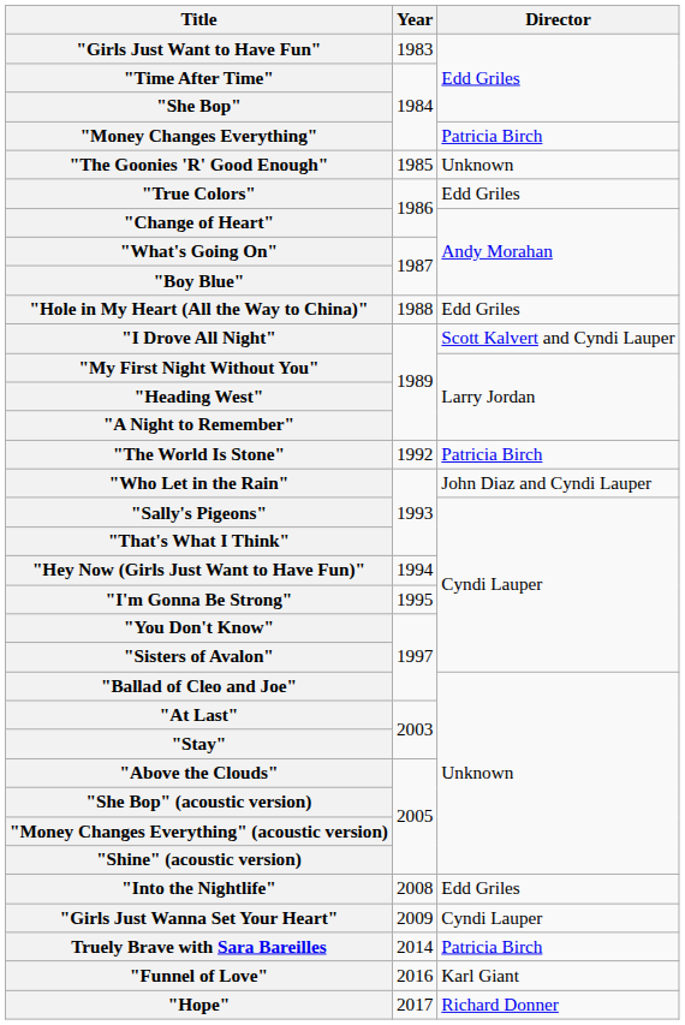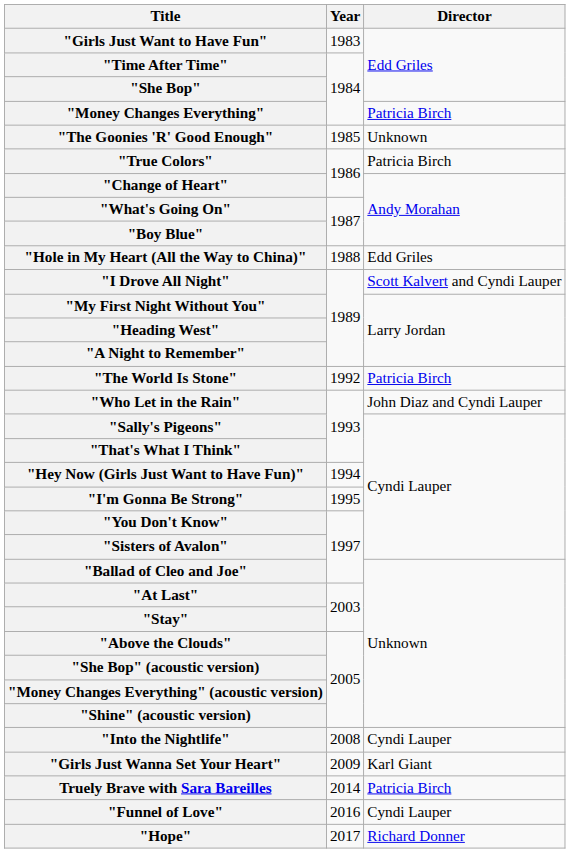 <table class="wikitable plainrowheaders">
 <tr>
 <th scope="col">Title</th>
 <th scope="col">Year</th>
 <th scope="col">Director</th>
 </tr>
 <tr>
 <th scope="row">"Girls Just Want to Have Fun"</th>
 <td>1983</td>
 <td rowspan="3"><a href='#'>Edd Griles</a></td>
 </tr>
 <tr>
 <th scope="row">"Time After Time"</th>
 <td rowspan="3">1984</td>
 </tr>
 <tr>
 <th scope="row">"She Bop"</th>
 </tr>
 <tr>
 <th scope="row">"Money Changes Everything"</th>
 <td><a href='#'>Patricia Birch</a></td>
 </tr>
 <tr>
 <th scope="row">"The Goonies 'R' Good Enough"</th>
 <td>1985</td>
 <td>Unknown</td>
 </tr>
 <tr>
 <th scope="row">"True Colors"</th>
 <td rowspan="2">1986</td>
-<td>Edd Griles</td>
+<td>Patricia Birch</td>
 </tr>
 <tr>
 <th scope="row">"Change of Heart"</th>
 <td rowspan="3"><a href='#'>Andy Morahan</a></td>
 </tr>
 <tr>
 <th scope="row">"What's Going On"</th>
 <td rowspan="2">1987</td>
 </tr>
 <tr>
 <th scope="row">"Boy Blue"</th>
 </tr>
 <tr>
 <th scope="row">"Hole in My Heart (All the Way to China)"</th>
 <td>1988</td>
 <td>Edd Griles</td>
 </tr>
 <tr>
 <th scope="row">"I Drove All Night"</th>
 <td rowspan="4">1989</td>
 <td><a href='#'>Scott Kalvert</a> and Cyndi Lauper</td>
 </tr>
 <tr>
 <th scope="row">"My First Night Without You"</th>
 <td rowspan="3">Larry Jordan</td>
 </tr>
 <tr>
 <th scope="row">"Heading West"</th>
 </tr>
 <tr>
 <th scope="row">"A Night to Remember"</th>
 </tr>
 <tr>
 <th scope="row">"The World Is Stone"</th>
 <td>1992</td>
 <td><a href='#'>Patricia Birch</a></td>
 </tr>
 <tr>
 <th scope="row">"Who Let in the Rain"</th>
 <td rowspan="3">1993</td>
 <td>John Diaz and Cyndi Lauper</td>
 </tr>
 <tr>
 <th scope="row">"Sally's Pigeons"</th>
 <td rowspan="6">Cyndi Lauper</td>
 </tr>
 <tr>
 <th scope="row">"That's What I Think"</th>
 </tr>
 <tr>
 <th scope="row">"Hey Now (Girls Just Want to Have Fun)"</th>
 <td>1994</td>
 </tr>
 <tr>
 <th scope="row">"I'm Gonna Be Strong"</th>
 <td>1995</td>
 </tr>
 <tr>
 <th scope="row">"You Don't Know"</th>
 <td rowspan="3">1997</td>
 </tr>
 <tr>
 <th scope="row">"Sisters of Avalon"</th>
 </tr>
 <tr>
 <th scope="row">"Ballad of Cleo and Joe"</th>
 <td rowspan="7">Unknown</td>
 </tr>
 <tr>
 <th scope="row">"At Last"</th>
 <td rowspan="2">2003</td>
 </tr>
 <tr>
 <th scope="row">"Stay"</th>
 </tr>
 <tr>
 <th scope="row">"Above the Clouds"</th>
 <td rowspan="4">2005</td>
 </tr>
 <tr>
 <th scope="row">"She Bop" (acoustic version)</th>
 </tr>
 <tr>
 <th scope="row">"Money Changes Everything" (acoustic version)</th>
 </tr>
 <tr>
 <th scope="row">"Shine" (acoustic version)</th>
 </tr>
 <tr>
 <th scope="row">"Into the Nightlife"</th>
 <td>2008</td>
-<td>Edd Griles</td>
+<td>Cyndi Lauper</td>
 </tr>
 <tr>
 <th scope="row">"Girls Just Wanna Set Your Heart"</th>
 <td>2009</td>
-<td>Cyndi Lauper</td>
+<td>Karl Giant</td>
 </tr>
 <tr>
 <th scope="row">Truely Brave with <a href='#'>Sara Bareilles</a></th>
 <td>2014</td>
 <td><a href='#'>Patricia Birch</a></td>
 </tr>
 <tr>
 <th scope="row">"Funnel of Love"</th>
 <td>2016</td>
-<td>Karl Giant</td>
+<td>Cyndi Lauper</td>
 </tr>
 <tr>
 <th scope="row">"Hope"</th>
 <td>2017</td>
 <td><a href='#'>Richard Donner</a></td>
 </tr>
 </table>
